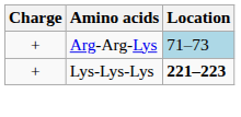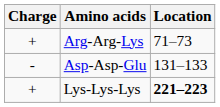 <table class="wikitable">
 <tr>
 <th>Charge</th>
 <th>Amino acids</th>
 <th>Location</th>
 </tr>
 <tr>
 <td align="middle">+</td>
 <td><a href='#'>Arg</a>-Arg-<a href='#'>Lys</a></td>
-<td style="background: lightblue;">71–73</td>
+<td>71–73</td>
+</tr>
+<tr>
+<td align="middle">-</td>
+<td><a href='#'>Asp</a>-Asp-<a href='#'>Glu</a></td>
+<td>131–133</td>
 </tr>
 <tr>
 <td align="middle">+</td>
 <td>Lys-Lys-Lys</td>
 <td><strong>221–223</strong></td>
 </tr>
 </table>
